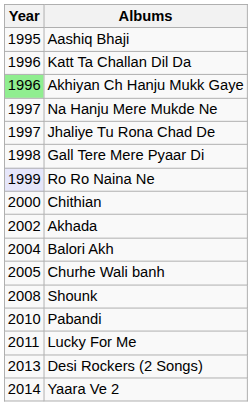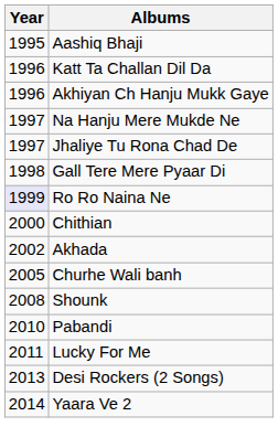 <table class="wikitable">
 <tr>
 <th>Year</th>
 <th>Albums</th>
 </tr>
 <tr>
 <td>1995</td>
 <td>Aashiq Bhaji</td>
 </tr>
 <tr>
 <td>1996</td>
 <td>Katt Ta Challan Dil Da</td>
 </tr>
 <tr>
-<td style="background: lightgreen;">1996</td>
+<td>1996</td>
 <td>Akhiyan Ch Hanju Mukk Gaye</td>
 </tr>
 <tr>
 <td>1997</td>
 <td>Na Hanju Mere Mukde Ne</td>
 </tr>
 <tr>
 <td>1997</td>
 <td>Jhaliye Tu Rona Chad De</td>
 </tr>
 <tr>
 <td>1998</td>
 <td>Gall Tere Mere Pyaar Di</td>
 </tr>
 <tr>
 <td style="background: lavender;">1999</td>
 <td>Ro Ro Naina Ne</td>
 </tr>
 <tr>
 <td>2000</td>
 <td>Chithian</td>
 </tr>
 <tr>
 <td>2002</td>
 <td>Akhada</td>
 </tr>
 <tr>
-<td>2004</td>
-<td>Balori Akh</td>
-</tr>
-<tr>
 <td>2005</td>
 <td>Churhe Wali banh</td>
 </tr>
 <tr>
 <td>2008</td>
 <td>Shounk</td>
 </tr>
 <tr>
 <td>2010</td>
 <td>Pabandi</td>
 </tr>
 <tr>
 <td>2011</td>
 <td>Lucky For Me</td>
 </tr>
 <tr>
 <td>2013</td>
 <td>Desi Rockers (2 Songs)</td>
 </tr>
 <tr>
 <td>2014</td>
 <td>Yaara Ve 2</td>
 </tr>
 </table>
